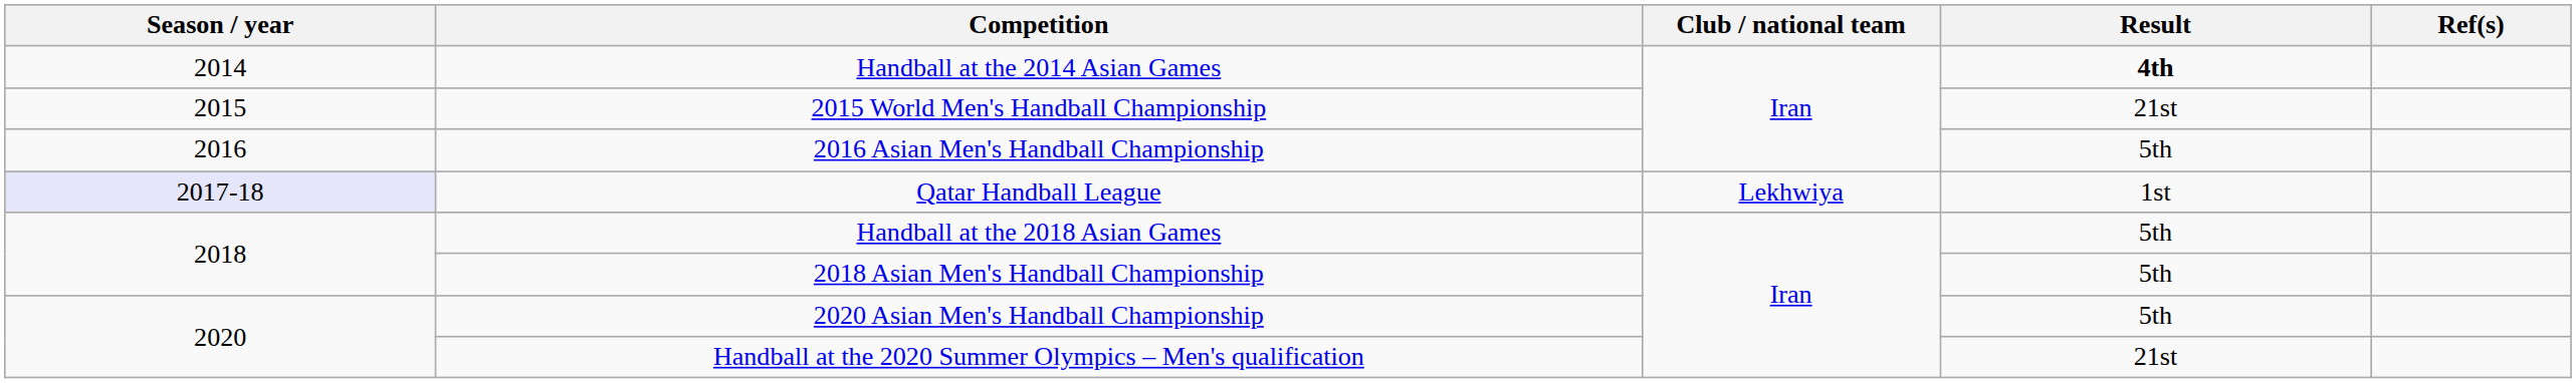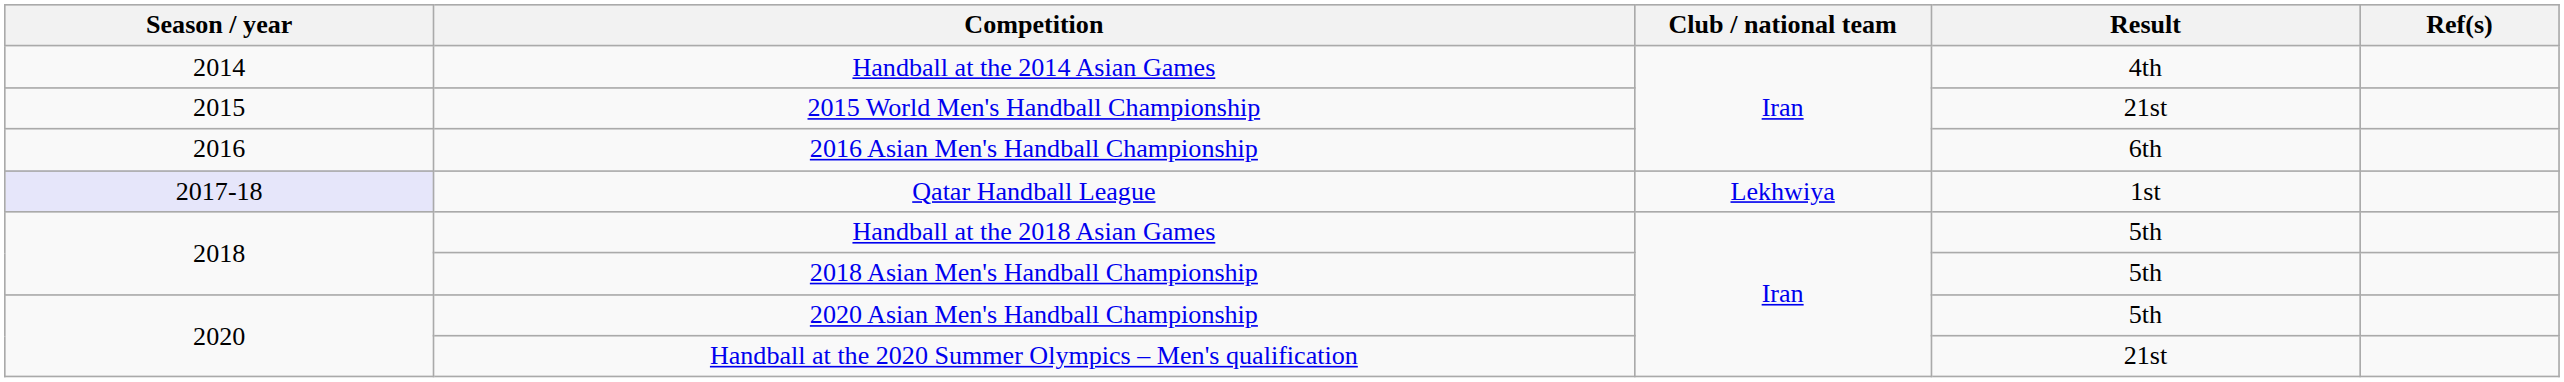 <table class="wikitable sortable" style="text-align: center">
 <tr>
 <th scope="col" width=5%>Season / year</th>
 <th scope="col" style="width:14%;">Competition</th>
 <th scope="col" style="width:3%;">Club / national team</th>
 <th scope="col" width=5%>Result</th>
 <th scope="col" width=2%>Ref(s)</th>
 </tr>
 <tr>
 <td>2014</td>
 <td><a href='#'>Handball at the 2014 Asian Games</a></td>
 <td rowspan="3"><a href='#'>Iran</a></td>
-<td><strong>4th</strong></td>
+<td>4th</td>
 <td></td>
 </tr>
 <tr>
 <td>2015</td>
 <td><a href='#'>2015 World Men's Handball Championship</a></td>
 <td>21st</td>
 <td></td>
 </tr>
 <tr>
 <td>2016</td>
 <td><a href='#'>2016 Asian Men's Handball Championship</a></td>
-<td>5th</td>
+<td>6th</td>
 <td></td>
 </tr>
 <tr>
 <td style="background: lavender;">2017-18</td>
 <td><a href='#'>Qatar Handball League</a></td>
 <td><a href='#'>Lekhwiya</a></td>
 <td>1st</td>
 <td></td>
 </tr>
 <tr>
 <td rowspan = "2">2018</td>
 <td><a href='#'>Handball at the 2018 Asian Games</a></td>
 <td rowspan="4"><a href='#'>Iran</a></td>
 <td>5th</td>
 <td> </td>
 </tr>
 <tr>
 <td><a href='#'>2018 Asian Men's Handball Championship</a></td>
 <td>5th</td>
 <td></td>
 </tr>
 <tr>
 <td rowspan = "2">2020</td>
 <td><a href='#'>2020 Asian Men's Handball Championship</a></td>
 <td>5th</td>
 <td></td>
 </tr>
 <tr>
 <td><a href='#'>Handball at the 2020 Summer Olympics – Men's qualification</a></td>
 <td>21st</td>
 <td></td>
 </tr>
 </table>
